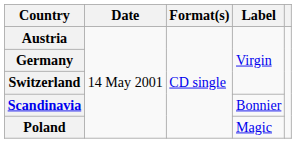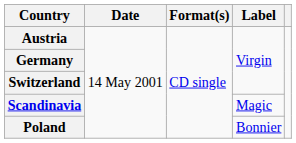 <table class="wikitable plainrowheaders">
 <tr>
 <th scope="col">Country</th>
 <th scope="col">Date</th>
 <th scope="col">Format(s)</th>
 <th scope="col">Label</th>
 <th scope="col"></th>
 </tr>
 <tr>
 <th scope="row">Austria</th>
 <td rowspan="5">14 May 2001</td>
 <td rowspan="5"><a href='#'>CD single</a></td>
 <td rowspan="3"><a href='#'>Virgin</a></td>
 <td rowspan="5"></td>
 </tr>
 <tr>
 <th scope="row">Germany</th>
 </tr>
 <tr>
 <th scope="row">Switzerland</th>
 </tr>
 <tr>
 <th scope="row"><a href='#'>Scandinavia</a></th>
-<td><a href='#'>Bonnier</a></td>
+<td><a href='#'>Magic</a></td>
 </tr>
 <tr>
 <th scope="row">Poland</th>
-<td><a href='#'>Magic</a></td>
+<td><a href='#'>Bonnier</a></td>
 </tr>
 </table>
